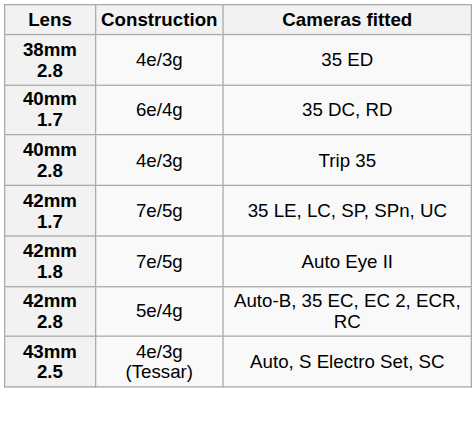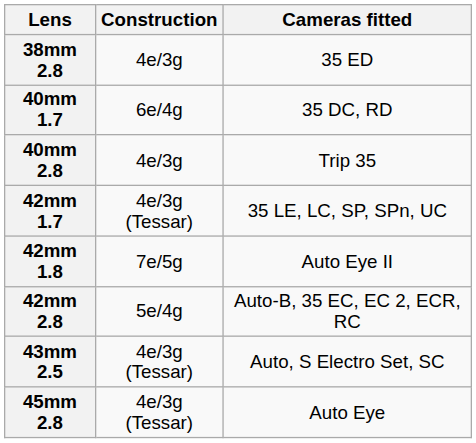 <table class="wikitable sortable mw-collapsible floatright" style="width:25em;font-size:90%;text-align:center;">
 <tr>
 <th>Lens</th>
 <th>Construction</th>
 <th>Cameras fitted</th>
 </tr>
 <tr>
 <th>38mm 2.8</th>
 <td>4e/3g</td>
 <td>35 ED</td>
 </tr>
 <tr>
 <th>40mm 1.7</th>
 <td>6e/4g</td>
 <td>35 DC, RD</td>
 </tr>
 <tr>
 <th>40mm 2.8</th>
 <td>4e/3g</td>
 <td>Trip 35</td>
 </tr>
 <tr>
 <th>42mm 1.7</th>
-<td>7e/5g</td>
+<td>4e/3g (Tessar)</td>
 <td>35 LE, LC, SP, SPn, UC</td>
 </tr>
 <tr>
 <th>42mm 1.8</th>
 <td>7e/5g</td>
 <td>Auto Eye II</td>
 </tr>
 <tr>
 <th>42mm 2.8</th>
 <td>5e/4g</td>
 <td>Auto-B, 35 EC, EC 2, ECR, RC</td>
 </tr>
 <tr>
 <th>43mm 2.5</th>
 <td>4e/3g (Tessar)</td>
 <td>Auto, S Electro Set, SC</td>
 </tr>
+<tr>
+<th>45mm 2.8</th>
+<td>4e/3g (Tessar)</td>
+<td>Auto Eye</td>
+</tr>
 </table>
